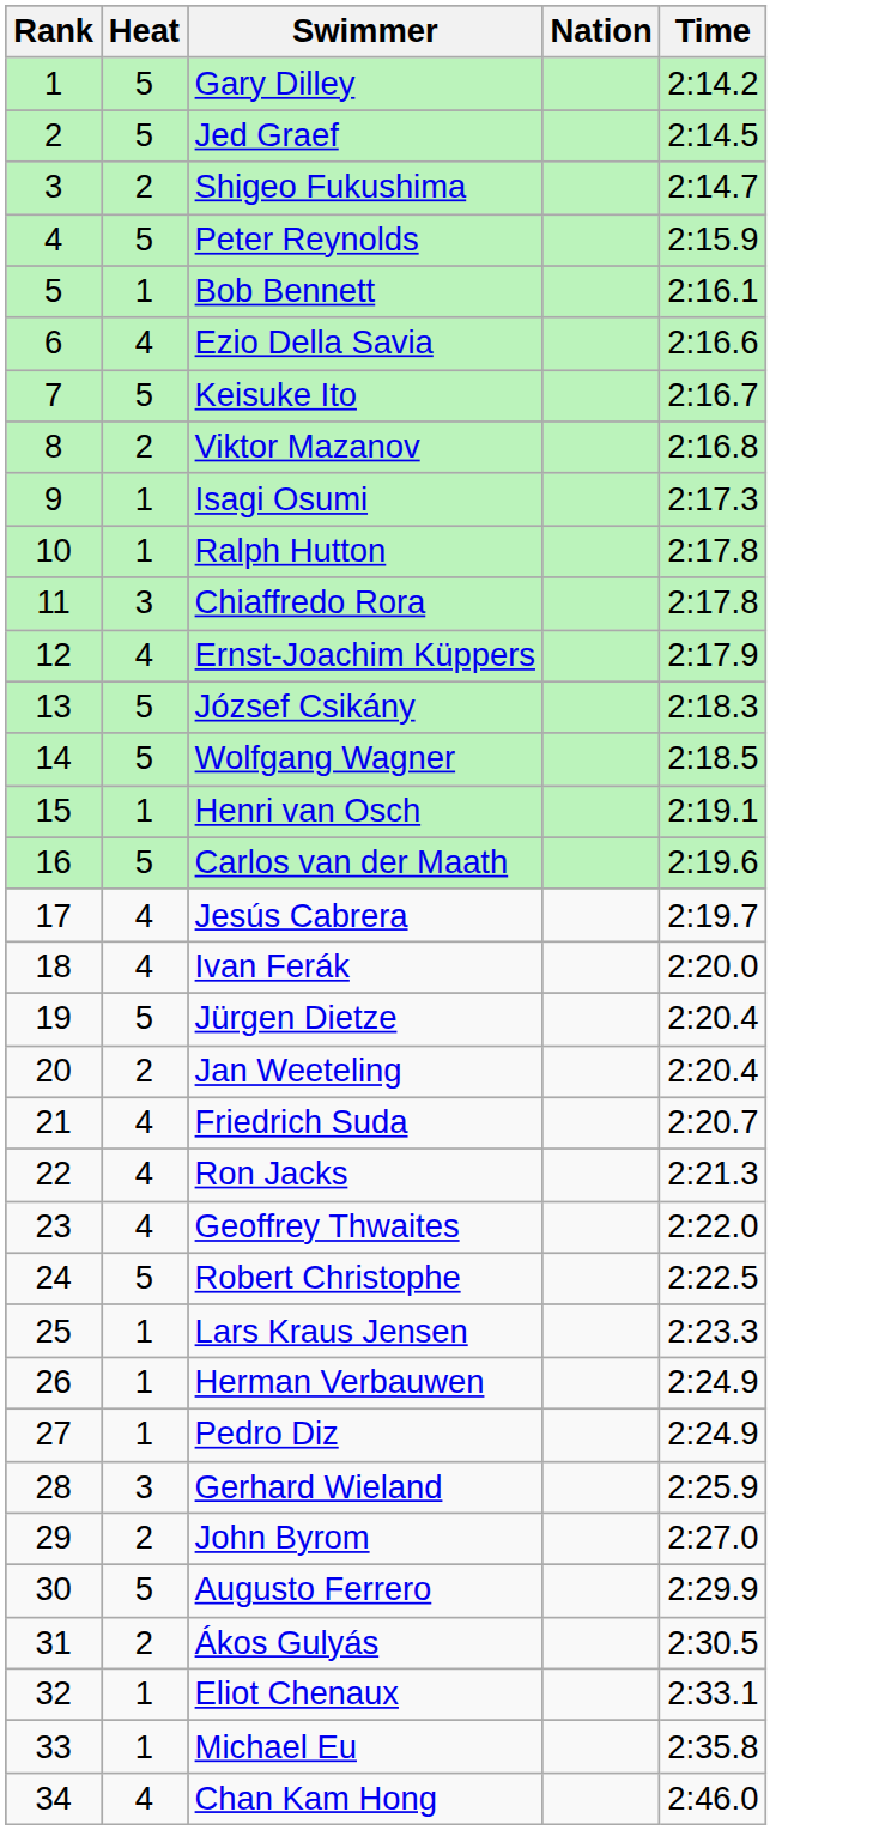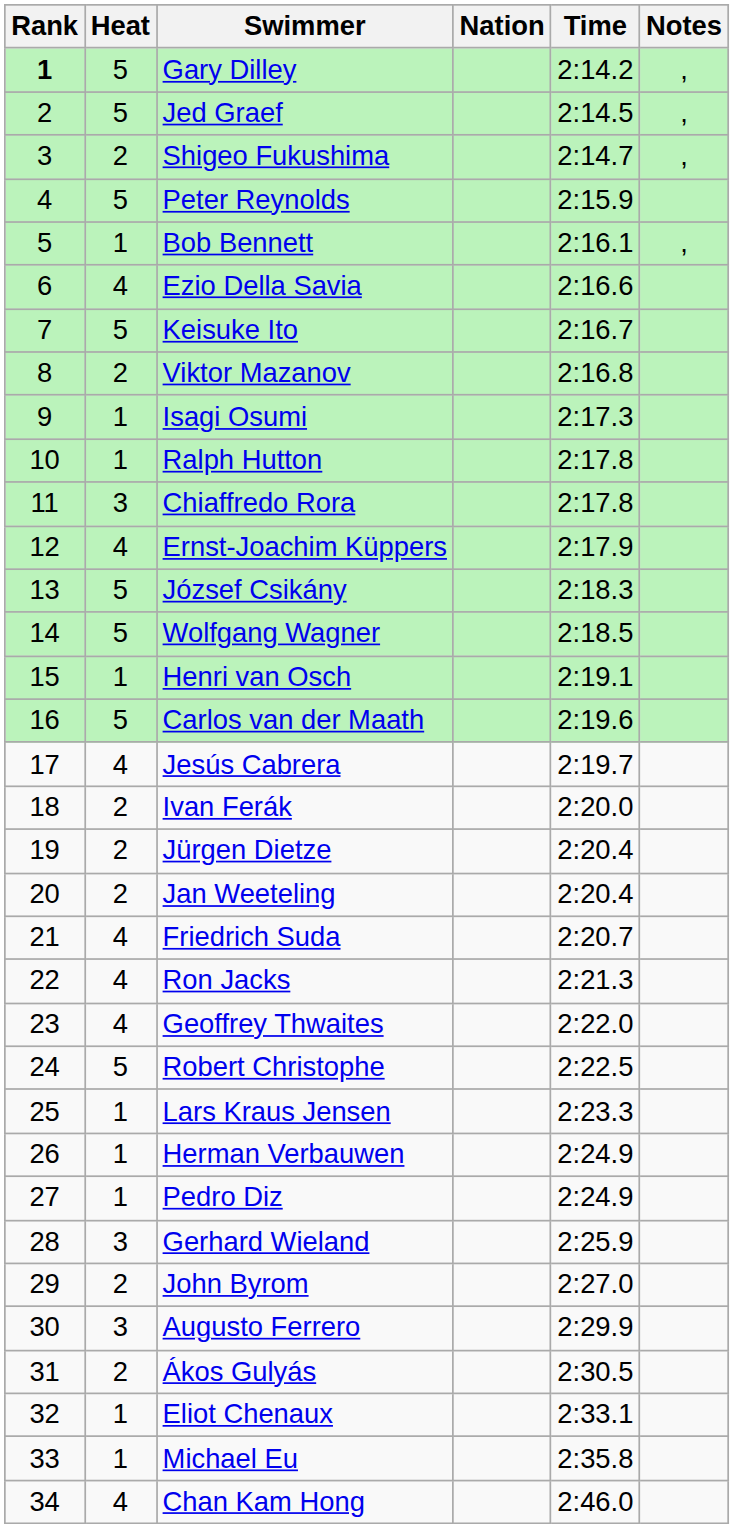 <table class="wikitable sortable" style="text-align:center">
 <tr>
 <th>Rank</th>
 <th>Heat</th>
 <th>Swimmer</th>
 <th>Nation</th>
 <th>Time</th>
+<th>Notes</th>
 </tr>
 <tr bgcolor=bbf3bb>
-<td>1</td>
+<td><strong>1</strong></td>
 <td>5</td>
 <td align=left><a href='#'>Gary Dilley</a></td>
 <td align=left></td>
 <td>2:14.2</td>
+<td>, </td>
 </tr>
 <tr bgcolor=bbf3bb>
 <td>2</td>
 <td>5</td>
 <td align=left><a href='#'>Jed Graef</a></td>
 <td align=left></td>
 <td>2:14.5</td>
+<td>, </td>
 </tr>
 <tr bgcolor=bbf3bb>
 <td>3</td>
 <td>2</td>
 <td align=left><a href='#'>Shigeo Fukushima</a></td>
 <td align=left></td>
 <td>2:14.7</td>
+<td>, </td>
 </tr>
 <tr bgcolor=bbf3bb>
 <td>4</td>
 <td>5</td>
 <td align=left><a href='#'>Peter Reynolds</a></td>
 <td align=left></td>
 <td>2:15.9</td>
+<td></td>
 </tr>
 <tr bgcolor=bbf3bb>
 <td>5</td>
 <td>1</td>
 <td align=left><a href='#'>Bob Bennett</a></td>
 <td align=left></td>
 <td>2:16.1</td>
+<td>, </td>
 </tr>
 <tr bgcolor=bbf3bb>
 <td>6</td>
 <td>4</td>
 <td align=left><a href='#'>Ezio Della Savia</a></td>
 <td align=left></td>
 <td>2:16.6</td>
+<td></td>
 </tr>
 <tr bgcolor=bbf3bb>
 <td>7</td>
 <td>5</td>
 <td align=left><a href='#'>Keisuke Ito</a></td>
 <td align=left></td>
 <td>2:16.7</td>
+<td></td>
 </tr>
 <tr bgcolor=bbf3bb>
 <td>8</td>
 <td>2</td>
 <td align=left><a href='#'>Viktor Mazanov</a></td>
 <td align=left></td>
 <td>2:16.8</td>
+<td></td>
 </tr>
 <tr bgcolor=bbf3bb>
 <td>9</td>
 <td>1</td>
 <td align=left><a href='#'>Isagi Osumi</a></td>
 <td align=left></td>
 <td>2:17.3</td>
+<td></td>
 </tr>
 <tr bgcolor=bbf3bb>
 <td>10</td>
 <td>1</td>
 <td align=left><a href='#'>Ralph Hutton</a></td>
 <td align=left></td>
 <td>2:17.8</td>
+<td></td>
 </tr>
 <tr bgcolor=bbf3bb>
 <td>11</td>
 <td>3</td>
 <td align=left><a href='#'>Chiaffredo Rora</a></td>
 <td align=left></td>
 <td>2:17.8</td>
+<td></td>
 </tr>
 <tr bgcolor=bbf3bb>
 <td>12</td>
 <td>4</td>
 <td align=left><a href='#'>Ernst-Joachim Küppers</a></td>
 <td align=left></td>
 <td>2:17.9</td>
+<td></td>
 </tr>
 <tr bgcolor=bbf3bb>
 <td>13</td>
 <td>5</td>
 <td align=left><a href='#'>József Csikány</a></td>
 <td align=left></td>
 <td>2:18.3</td>
+<td></td>
 </tr>
 <tr bgcolor=bbf3bb>
 <td>14</td>
 <td>5</td>
 <td align=left><a href='#'>Wolfgang Wagner</a></td>
 <td align=left></td>
 <td>2:18.5</td>
+<td></td>
 </tr>
 <tr bgcolor=bbf3bb>
 <td>15</td>
 <td>1</td>
 <td align=left><a href='#'>Henri van Osch</a></td>
 <td align=left></td>
 <td>2:19.1</td>
+<td></td>
 </tr>
 <tr bgcolor=bbf3bb>
 <td>16</td>
 <td>5</td>
 <td align=left><a href='#'>Carlos van der Maath</a></td>
 <td align=left></td>
 <td>2:19.6</td>
+<td></td>
 </tr>
 <tr>
 <td>17</td>
 <td>4</td>
 <td align=left><a href='#'>Jesús Cabrera</a></td>
 <td align=left></td>
 <td>2:19.7</td>
+<td></td>
 </tr>
 <tr>
 <td>18</td>
-<td>4</td>
+<td>2</td>
 <td align=left><a href='#'>Ivan Ferák</a></td>
 <td align=left></td>
 <td>2:20.0</td>
+<td></td>
 </tr>
 <tr>
 <td>19</td>
-<td>5</td>
+<td>2</td>
 <td align=left><a href='#'>Jürgen Dietze</a></td>
 <td align=left></td>
 <td>2:20.4</td>
+<td></td>
 </tr>
 <tr>
 <td>20</td>
 <td>2</td>
 <td align=left><a href='#'>Jan Weeteling</a></td>
 <td align=left></td>
 <td>2:20.4</td>
+<td></td>
 </tr>
 <tr>
 <td>21</td>
 <td>4</td>
 <td align=left><a href='#'>Friedrich Suda</a></td>
 <td align=left></td>
 <td>2:20.7</td>
+<td></td>
 </tr>
 <tr>
 <td>22</td>
 <td>4</td>
 <td align=left><a href='#'>Ron Jacks</a></td>
 <td align=left></td>
 <td>2:21.3</td>
+<td></td>
 </tr>
 <tr>
 <td>23</td>
 <td>4</td>
 <td align=left><a href='#'>Geoffrey Thwaites</a></td>
 <td align=left></td>
 <td>2:22.0</td>
+<td></td>
 </tr>
 <tr>
 <td>24</td>
 <td>5</td>
 <td align=left><a href='#'>Robert Christophe</a></td>
 <td align=left></td>
 <td>2:22.5</td>
+<td></td>
 </tr>
 <tr>
 <td>25</td>
 <td>1</td>
 <td align=left><a href='#'>Lars Kraus Jensen</a></td>
 <td align=left></td>
 <td>2:23.3</td>
+<td></td>
 </tr>
 <tr>
 <td>26</td>
 <td>1</td>
 <td align=left><a href='#'>Herman Verbauwen</a></td>
 <td align=left></td>
 <td>2:24.9</td>
+<td></td>
 </tr>
 <tr>
 <td>27</td>
 <td>1</td>
 <td align=left><a href='#'>Pedro Diz</a></td>
 <td align=left></td>
 <td>2:24.9</td>
+<td></td>
 </tr>
 <tr>
 <td>28</td>
 <td>3</td>
 <td align=left><a href='#'>Gerhard Wieland</a></td>
 <td align=left></td>
 <td>2:25.9</td>
+<td></td>
 </tr>
 <tr>
 <td>29</td>
 <td>2</td>
 <td align=left><a href='#'>John Byrom</a></td>
 <td align=left></td>
 <td>2:27.0</td>
+<td></td>
 </tr>
 <tr>
 <td>30</td>
-<td>5</td>
+<td>3</td>
 <td align=left><a href='#'>Augusto Ferrero</a></td>
 <td align=left></td>
 <td>2:29.9</td>
+<td></td>
 </tr>
 <tr>
 <td>31</td>
 <td>2</td>
 <td align=left><a href='#'>Ákos Gulyás</a></td>
 <td align=left></td>
 <td>2:30.5</td>
+<td></td>
 </tr>
 <tr>
 <td>32</td>
 <td>1</td>
 <td align=left><a href='#'>Eliot Chenaux</a></td>
 <td align=left></td>
 <td>2:33.1</td>
+<td></td>
 </tr>
 <tr>
 <td>33</td>
 <td>1</td>
 <td align=left><a href='#'>Michael Eu</a></td>
 <td align=left></td>
 <td>2:35.8</td>
+<td></td>
 </tr>
 <tr>
 <td>34</td>
 <td>4</td>
 <td align=left><a href='#'>Chan Kam Hong</a></td>
 <td align=left></td>
 <td>2:46.0</td>
+<td></td>
 </tr>
 </table>
